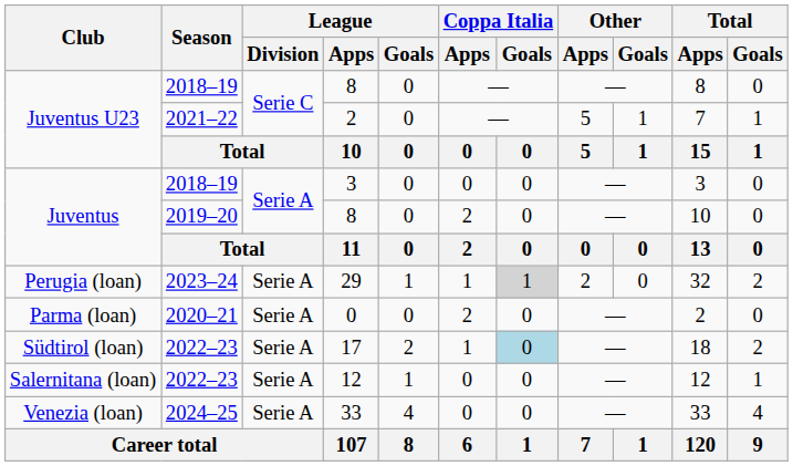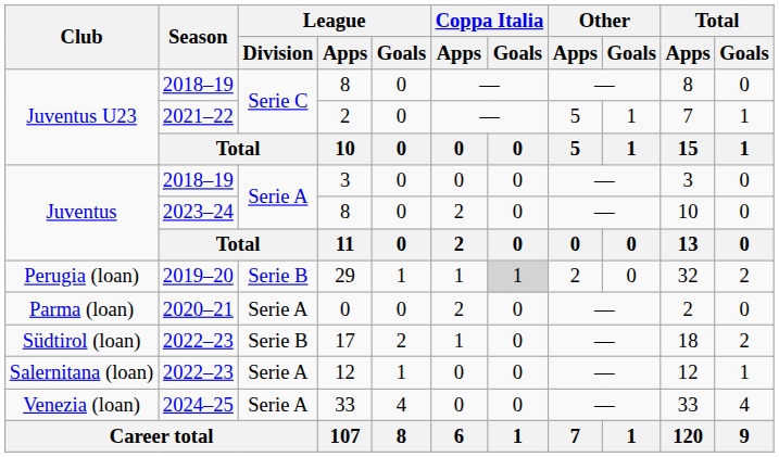 <table class="wikitable" style="text-align: center;">
 <tr>
 <th rowspan="2">Club</th>
 <th rowspan="2">Season</th>
 <th colspan="3">League</th>
 <th colspan="2"><a href='#'>Coppa Italia</a></th>
 <th colspan="2">Other</th>
 <th colspan="2">Total</th>
 </tr>
 <tr>
 <th>Division</th>
 <th>Apps</th>
 <th>Goals</th>
 <th>Apps</th>
 <th>Goals</th>
 <th>Apps</th>
 <th>Goals</th>
 <th>Apps</th>
 <th>Goals</th>
 </tr>
 <tr>
 <td rowspan="3"><a href='#'>Juventus U23</a></td>
 <td><a href='#'>2018–19</a></td>
 <td rowspan="2"><a href='#'>Serie C</a></td>
 <td>8</td>
 <td>0</td>
 <td colspan="2">—</td>
 <td colspan="2">—</td>
 <td>8</td>
 <td>0</td>
 </tr>
 <tr>
 <td><a href='#'>2021–22</a></td>
 <td>2</td>
 <td>0</td>
 <td colspan="2">—</td>
 <td>5</td>
 <td>1</td>
 <td>7</td>
 <td>1</td>
 </tr>
 <tr>
 <th colspan="2">Total</th>
 <th>10</th>
 <th>0</th>
 <th>0</th>
 <th>0</th>
 <th>5</th>
 <th>1</th>
 <th>15</th>
 <th>1</th>
 </tr>
 <tr>
 <td rowspan="3"><a href='#'>Juventus</a></td>
 <td><a href='#'>2018–19</a></td>
 <td rowspan="2"><a href='#'>Serie A</a></td>
 <td>3</td>
 <td>0</td>
 <td>0</td>
 <td>0</td>
 <td colspan="2">—</td>
 <td>3</td>
 <td>0</td>
 </tr>
 <tr>
-<td><a href='#'>2019–20</a></td>
+<td><a href='#'>2023–24</a></td>
 <td>8</td>
 <td>0</td>
 <td>2</td>
 <td>0</td>
 <td colspan="2">—</td>
 <td>10</td>
 <td>0</td>
 </tr>
 <tr>
 <th colspan="2">Total</th>
 <th>11</th>
 <th>0</th>
 <th>2</th>
 <th>0</th>
 <th>0</th>
 <th>0</th>
 <th>13</th>
 <th>0</th>
 </tr>
 <tr>
 <td><a href='#'>Perugia</a> (loan)</td>
-<td><a href='#'>2023–24</a></td>
-<td>Serie A</td>
+<td><a href='#'>2019–20</a></td>
+<td><a href='#'>Serie B</a></td>
 <td>29</td>
 <td>1</td>
 <td>1</td>
 <td style="background: lightgrey;">1</td>
 <td>2</td>
 <td>0</td>
 <td>32</td>
 <td>2</td>
 </tr>
 <tr>
 <td><a href='#'>Parma</a> (loan)</td>
 <td><a href='#'>2020–21</a></td>
 <td>Serie A</td>
 <td>0</td>
 <td>0</td>
 <td>2</td>
 <td>0</td>
 <td colspan="2">—</td>
 <td>2</td>
 <td>0</td>
 </tr>
 <tr>
 <td><a href='#'>Südtirol</a> (loan)</td>
 <td><a href='#'>2022–23</a></td>
-<td>Serie A</td>
+<td>Serie B</td>
 <td>17</td>
 <td>2</td>
 <td>1</td>
-<td style="background: lightblue;">0</td>
+<td>0</td>
 <td colspan="2">—</td>
 <td>18</td>
 <td>2</td>
 </tr>
 <tr>
 <td><a href='#'>Salernitana</a> (loan)</td>
 <td><a href='#'>2022–23</a></td>
 <td>Serie A</td>
 <td>12</td>
 <td>1</td>
 <td>0</td>
 <td>0</td>
 <td colspan="2">—</td>
 <td>12</td>
 <td>1</td>
 </tr>
 <tr>
 <td><a href='#'>Venezia</a> (loan)</td>
 <td><a href='#'>2024–25</a></td>
 <td>Serie A</td>
 <td>33</td>
 <td>4</td>
 <td>0</td>
 <td>0</td>
 <td colspan="2">—</td>
 <td>33</td>
 <td>4</td>
 </tr>
 <tr>
 <th colspan="3">Career total</th>
 <th>107</th>
 <th>8</th>
 <th>6</th>
 <th>1</th>
 <th>7</th>
 <th>1</th>
 <th>120</th>
 <th>9</th>
 </tr>
 </table>
